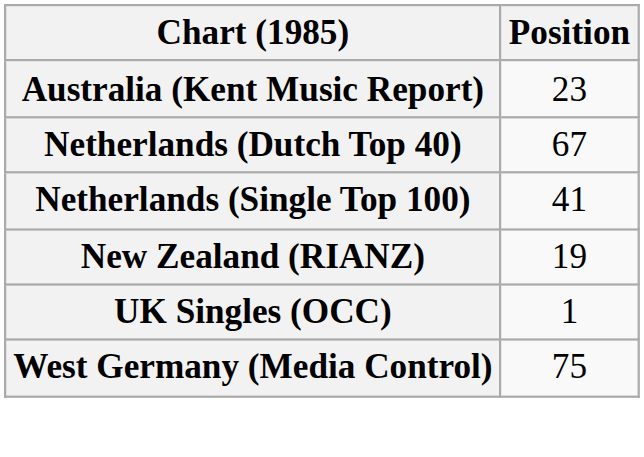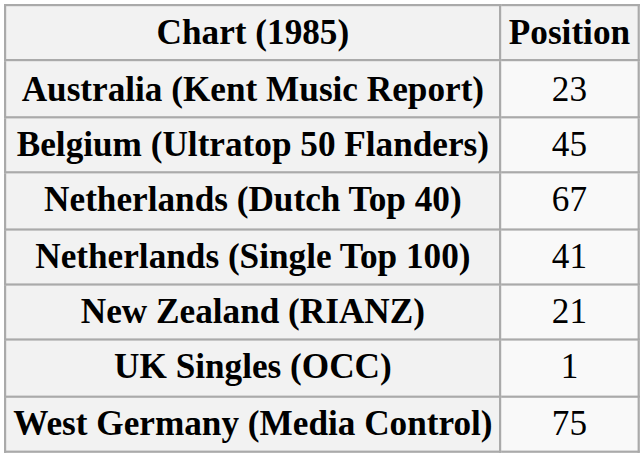 <table class="wikitable sortable plainrowheaders" style="text-align:center">
 <tr>
 <th scope="col">Chart (1985)</th>
 <th scope="col">Position</th>
 </tr>
 <tr>
 <th scope="row">Australia (Kent Music Report)</th>
 <td>23</td>
+</tr>
+<tr>
+<th scope="row">Belgium (Ultratop 50 Flanders)</th>
+<td>45</td>
 </tr>
 <tr>
 <th scope="row">Netherlands (Dutch Top 40)</th>
 <td>67</td>
 </tr>
 <tr>
 <th scope="row">Netherlands (Single Top 100)</th>
 <td>41</td>
 </tr>
 <tr>
 <th scope="row">New Zealand (RIANZ)</th>
-<td>19</td>
+<td>21</td>
 </tr>
 <tr>
 <th scope="row">UK Singles (OCC)</th>
 <td>1</td>
 </tr>
 <tr>
 <th scope="row">West Germany (Media Control)</th>
 <td>75</td>
 </tr>
 </table>
